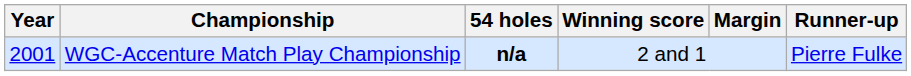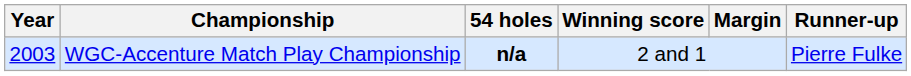 <table class="wikitable">
 <tr>
 <th>Year</th>
 <th>Championship</th>
 <th>54 holes</th>
 <th>Winning score</th>
 <th>Margin</th>
 <th>Runner-up</th>
 </tr>
 <tr style="background:#D6E8FF;">
-<td><a href='#'>2001</a></td>
+<td><a href='#'>2003</a></td>
 <td><a href='#'>WGC-Accenture Match Play Championship</a></td>
 <td align=center><strong>n/a</strong></td>
 <td align=center colspan=2>2 and 1</td>
 <td> <a href='#'>Pierre Fulke</a></td>
 </tr>
 </table>
